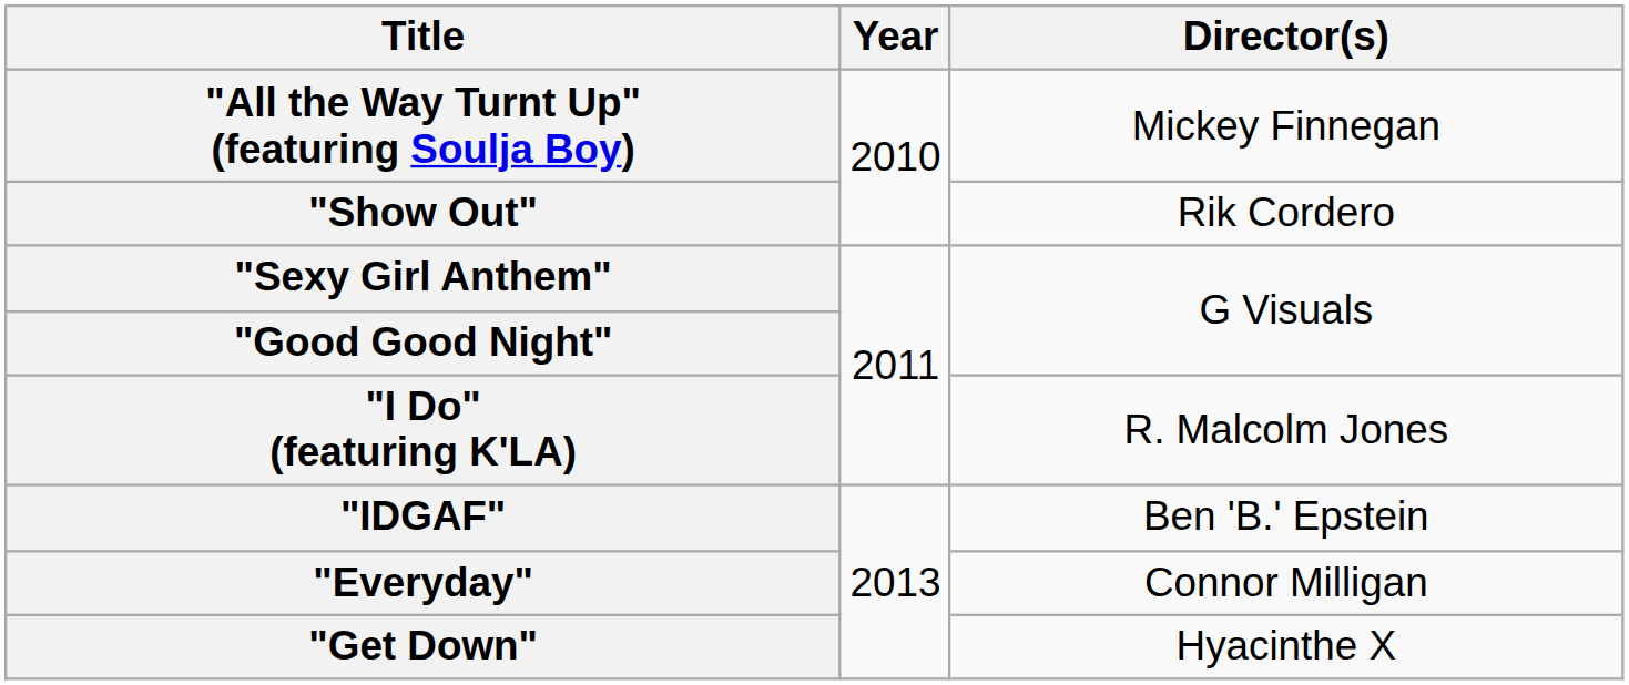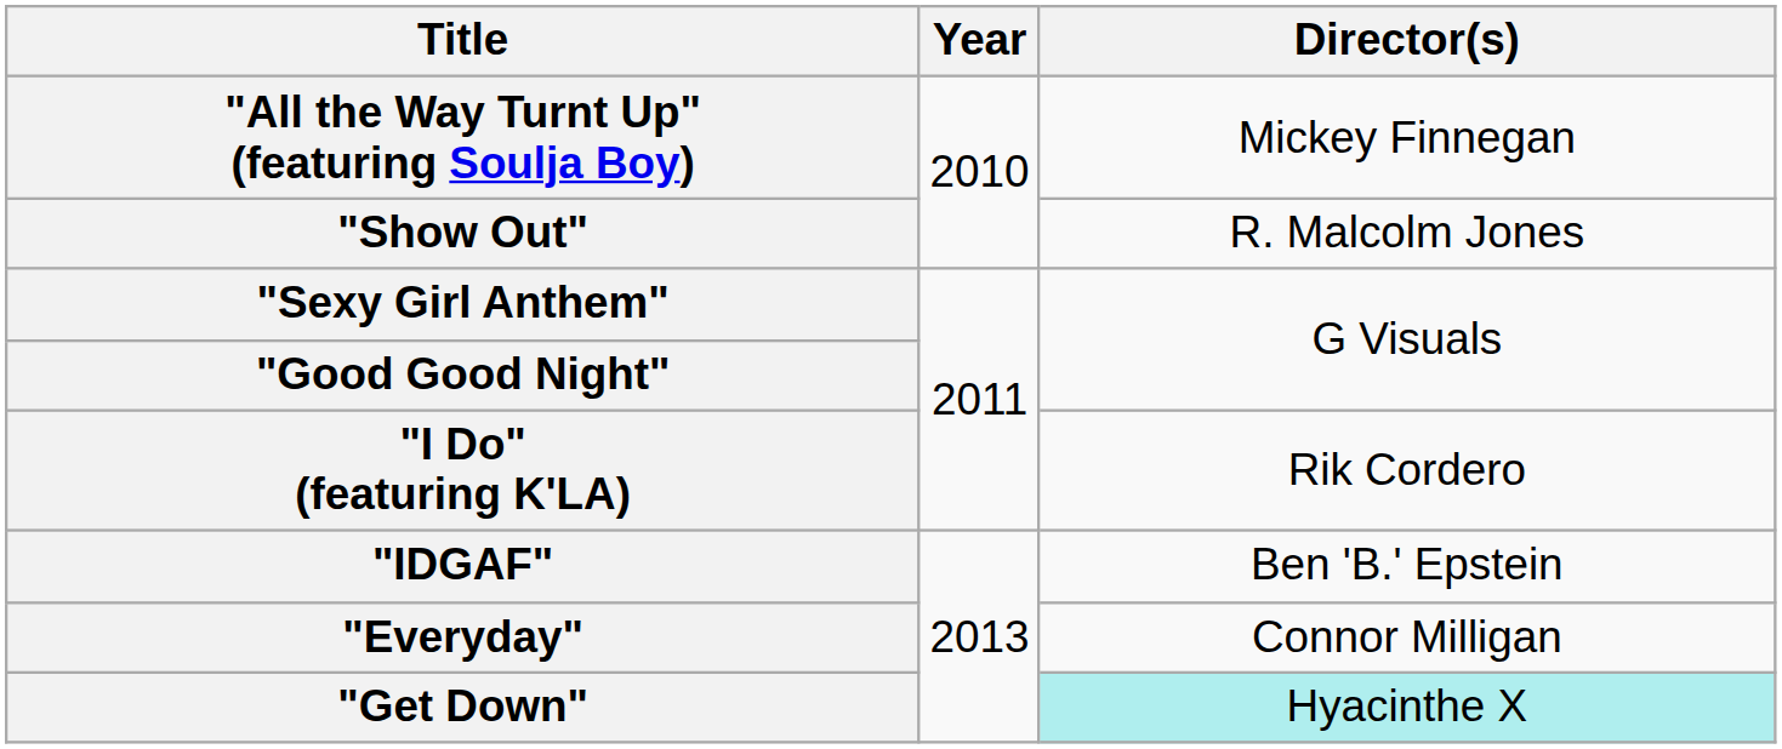 <table class="wikitable plainrowheaders" style="text-align:center;">
 <tr>
 <th scope="col" style="width:20em;">Title</th>
 <th scope="col">Year</th>
 <th scope="col" style="width:16em;">Director(s)</th>
 </tr>
 <tr>
 <th scope="row">"All the Way Turnt Up"<br><span>(featuring <a href='#'>Soulja Boy</a>)</span></th>
 <td rowspan="2">2010</td>
 <td>Mickey Finnegan</td>
 </tr>
 <tr>
 <th scope="row">"Show Out"</th>
-<td>Rik Cordero</td>
+<td>R. Malcolm Jones</td>
 </tr>
 <tr>
 <th scope="row">"Sexy Girl Anthem"</th>
 <td rowspan="3">2011</td>
 <td rowspan="2">G Visuals</td>
 </tr>
 <tr>
 <th scope="row">"Good Good Night"</th>
 </tr>
 <tr>
 <th scope="row">"I Do"<br><span>(featuring K'LA)</span></th>
-<td>R. Malcolm Jones</td>
+<td>Rik Cordero</td>
 </tr>
 <tr>
 <th scope="row">"IDGAF"</th>
 <td rowspan="3">2013</td>
 <td>Ben 'B.' Epstein</td>
 </tr>
 <tr>
 <th scope="row">"Everyday"</th>
 <td>Connor Milligan</td>
 </tr>
 <tr>
 <th scope="row">"Get Down"</th>
-<td>Hyacinthe X</td>
+<td style="background: paleturquoise;">Hyacinthe X</td>
 </tr>
 </table>
